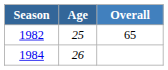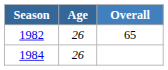 <table class="wikitable" style="font-size:95%; text-align:center; border:grey solid 1px; border-collapse:collapse; background:#ffffff;">
 <tr>
 <th style="background-color:#369; color:white; width:60px;"> Season </th>
 <th style="background-color:#369; color:white; width:40px;"> Age </th>
 <th style="background-color:#4180be; color:white; width:75px;">Overall</th>
 </tr>
 <tr>
 <td><a href='#'>1982</a></td>
-<td><em>25</em></td>
+<td><em>26</em></td>
 <td>65</td>
 </tr>
 <tr>
 <td><a href='#'>1984</a></td>
 <td><em>26</em></td>
 <td></td>
 </tr>
 </table>
